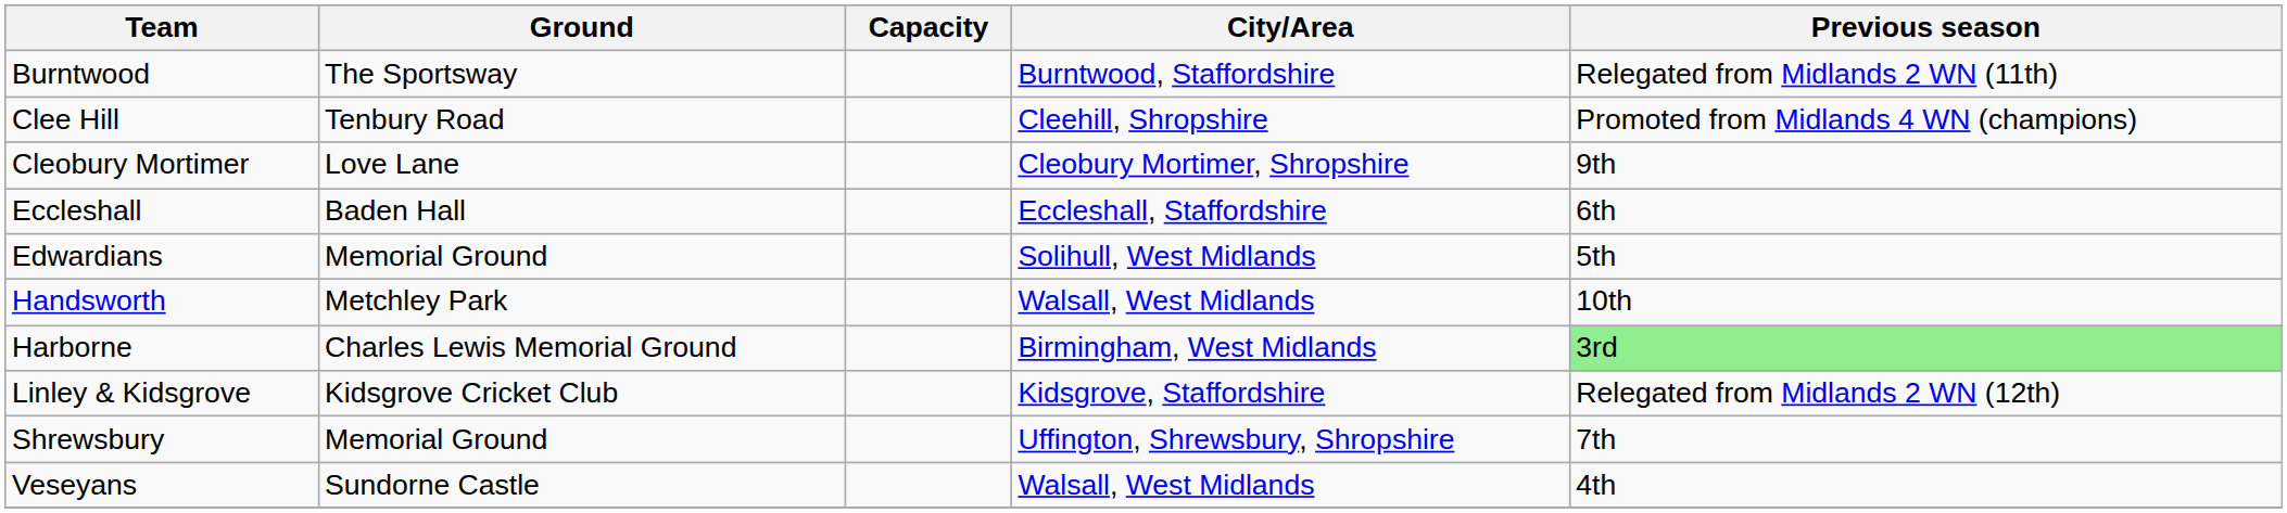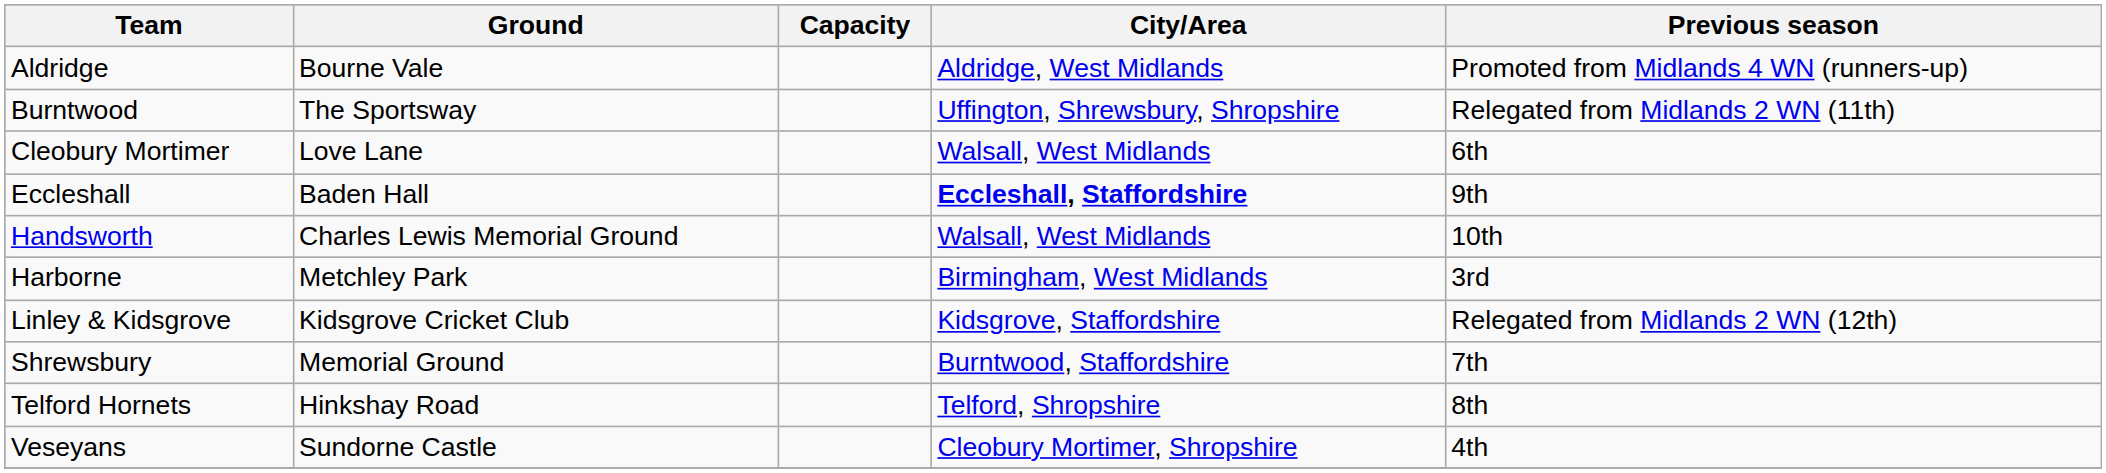 <table class="wikitable sortable" width=100%>
 <tr>
 <th>Team</th>
 <th>Ground</th>
 <th>Capacity</th>
 <th>City/Area</th>
 <th>Previous season</th>
 </tr>
 <tr>
+<td>Aldridge</td>
+<td>Bourne Vale</td>
+<td></td>
+<td><a href='#'>Aldridge</a>, <a href='#'>West Midlands</a></td>
+<td>Promoted from <a href='#'>Midlands 4 WN</a> (runners-up)</td>
+</tr>
+<tr>
 <td>Burntwood</td>
 <td>The Sportsway</td>
 <td></td>
-<td><a href='#'>Burntwood</a>, <a href='#'>Staffordshire</a></td>
+<td><a href='#'>Uffington</a>, <a href='#'>Shrewsbury</a>, <a href='#'>Shropshire</a></td>
 <td>Relegated from <a href='#'>Midlands 2 WN</a> (11th)</td>
-</tr>
-<tr>
-<td>Clee Hill</td>
-<td>Tenbury Road</td>
-<td></td>
-<td><a href='#'>Cleehill</a>, <a href='#'>Shropshire</a></td>
-<td>Promoted from <a href='#'>Midlands 4 WN</a> (champions)</td>
 </tr>
 <tr>
 <td>Cleobury Mortimer</td>
 <td>Love Lane</td>
 <td></td>
-<td><a href='#'>Cleobury Mortimer</a>, <a href='#'>Shropshire</a></td>
-<td>9th</td>
+<td><a href='#'>Walsall</a>, <a href='#'>West Midlands</a></td>
+<td>6th</td>
 </tr>
 <tr>
 <td>Eccleshall</td>
 <td>Baden Hall</td>
 <td></td>
-<td><a href='#'>Eccleshall</a>, <a href='#'>Staffordshire</a></td>
-<td>6th</td>
-</tr>
-<tr>
-<td>Edwardians</td>
-<td>Memorial Ground</td>
-<td></td>
-<td><a href='#'>Solihull</a>, <a href='#'>West Midlands</a></td>
-<td>5th</td>
+<td><strong><a href='#'>Eccleshall</a>, <a href='#'>Staffordshire</a></strong></td>
+<td>9th</td>
 </tr>
 <tr>
 <td><a href='#'>Handsworth</a></td>
-<td>Metchley Park</td>
+<td>Charles Lewis Memorial Ground</td>
 <td></td>
 <td><a href='#'>Walsall</a>, <a href='#'>West Midlands</a></td>
 <td>10th</td>
 </tr>
 <tr>
 <td>Harborne</td>
-<td>Charles Lewis Memorial Ground</td>
+<td>Metchley Park</td>
 <td></td>
 <td><a href='#'>Birmingham</a>, <a href='#'>West Midlands</a></td>
-<td style="background: lightgreen;">3rd</td>
+<td>3rd</td>
 </tr>
 <tr>
 <td>Linley & Kidsgrove</td>
 <td>Kidsgrove Cricket Club</td>
 <td></td>
 <td><a href='#'>Kidsgrove</a>, <a href='#'>Staffordshire</a></td>
 <td>Relegated from <a href='#'>Midlands 2 WN</a> (12th)</td>
 </tr>
 <tr>
 <td>Shrewsbury</td>
 <td>Memorial Ground</td>
 <td></td>
-<td><a href='#'>Uffington</a>, <a href='#'>Shrewsbury</a>, <a href='#'>Shropshire</a></td>
+<td><a href='#'>Burntwood</a>, <a href='#'>Staffordshire</a></td>
 <td>7th</td>
+</tr>
+<tr>
+<td>Telford Hornets</td>
+<td>Hinkshay Road</td>
+<td></td>
+<td><a href='#'>Telford</a>, <a href='#'>Shropshire</a></td>
+<td>8th</td>
 </tr>
 <tr>
 <td>Veseyans</td>
 <td>Sundorne Castle</td>
 <td></td>
-<td><a href='#'>Walsall</a>, <a href='#'>West Midlands</a></td>
+<td><a href='#'>Cleobury Mortimer</a>, <a href='#'>Shropshire</a></td>
 <td>4th</td>
 </tr>
 <tr>
 </tr>
 </table>
